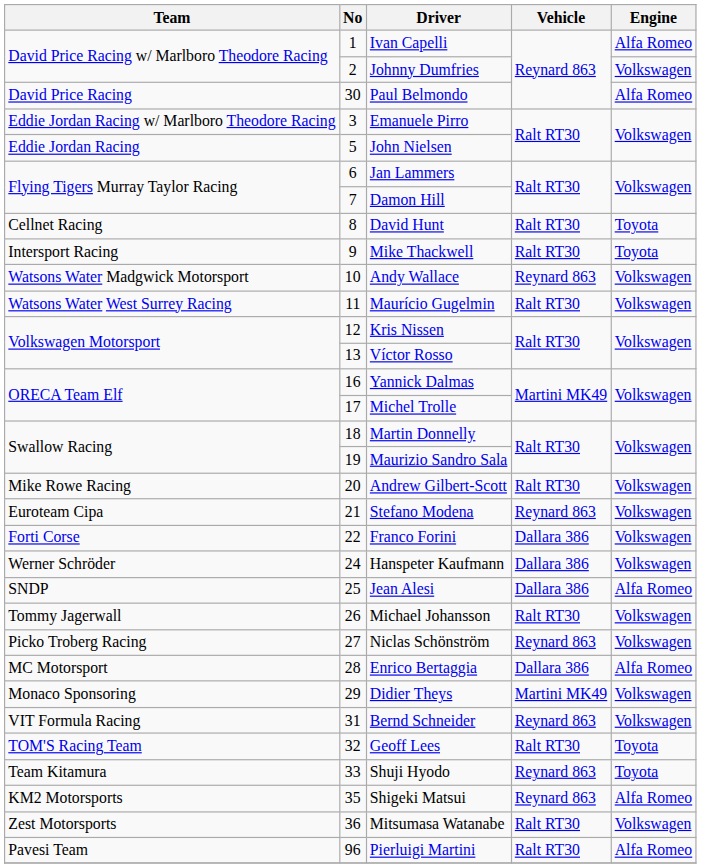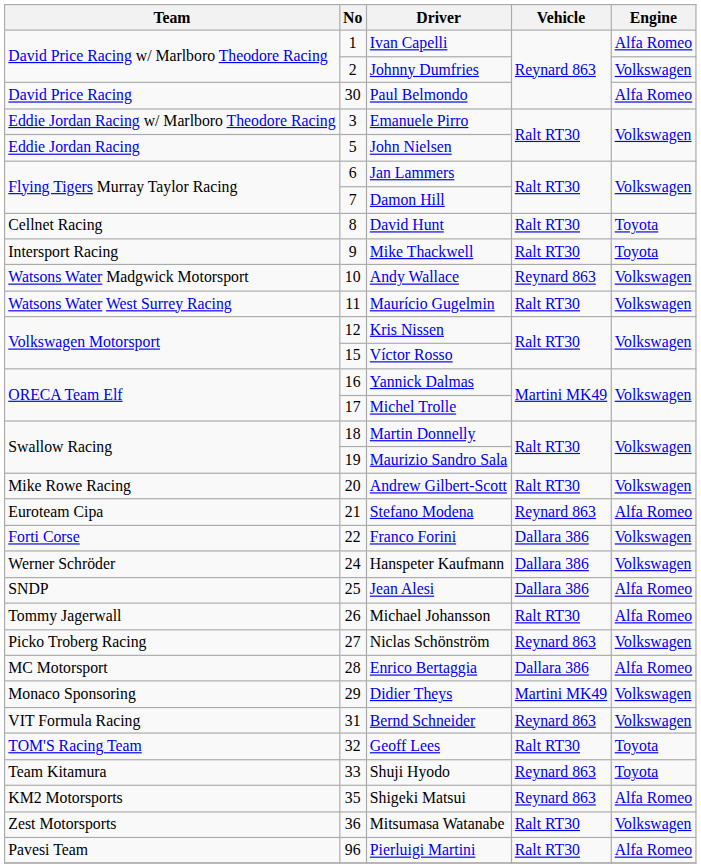 <table class="wikitable" style="font-size: 85%;">
 <tr>
 <th>Team</th>
 <th>No</th>
 <th>Driver</th>
 <th>Vehicle</th>
 <th>Engine</th>
 </tr>
 <tr>
 <td rowspan="2"> <a href='#'>David Price Racing</a> w/ Marlboro <a href='#'>Theodore Racing</a></td>
 <td align=center>1</td>
 <td> <a href='#'>Ivan Capelli</a></td>
 <td rowspan=3><a href='#'>Reynard 863</a></td>
 <td><a href='#'>Alfa Romeo</a></td>
 </tr>
 <tr>
 <td align=center>2</td>
 <td> <a href='#'>Johnny Dumfries</a></td>
 <td><a href='#'>Volkswagen</a></td>
 </tr>
 <tr>
 <td> <a href='#'>David Price Racing</a></td>
 <td align=center>30</td>
 <td> <a href='#'>Paul Belmondo</a></td>
 <td><a href='#'>Alfa Romeo</a></td>
 </tr>
 <tr>
 <td> <a href='#'>Eddie Jordan Racing</a> w/ Marlboro <a href='#'>Theodore Racing</a></td>
 <td align=center>3</td>
 <td> <a href='#'>Emanuele Pirro</a></td>
 <td rowspan=2><a href='#'>Ralt RT30</a></td>
 <td rowspan=2><a href='#'>Volkswagen</a></td>
 </tr>
 <tr>
 <td> <a href='#'>Eddie Jordan Racing</a></td>
 <td align=center>5</td>
 <td> <a href='#'>John Nielsen</a></td>
 </tr>
 <tr>
 <td rowspan=2> <a href='#'>Flying Tigers</a> Murray Taylor Racing</td>
 <td align=center>6</td>
 <td> <a href='#'>Jan Lammers</a></td>
 <td rowspan=2><a href='#'>Ralt RT30</a></td>
 <td rowspan=2><a href='#'>Volkswagen</a></td>
 </tr>
 <tr>
 <td align=center>7</td>
 <td> <a href='#'>Damon Hill</a></td>
 </tr>
 <tr>
 <td> Cellnet Racing</td>
 <td align=center>8</td>
 <td> <a href='#'>David Hunt</a></td>
 <td><a href='#'>Ralt RT30</a></td>
 <td><a href='#'>Toyota</a></td>
 </tr>
 <tr>
 <td> Intersport Racing</td>
 <td align=center>9</td>
 <td> <a href='#'>Mike Thackwell</a></td>
 <td><a href='#'>Ralt RT30</a></td>
 <td><a href='#'>Toyota</a></td>
 </tr>
 <tr>
 <td> <a href='#'>Watsons Water</a> Madgwick Motorsport</td>
 <td align=center>10</td>
 <td> <a href='#'>Andy Wallace</a></td>
 <td><a href='#'>Reynard 863</a></td>
 <td><a href='#'>Volkswagen</a></td>
 </tr>
 <tr>
 <td> <a href='#'>Watsons Water</a> <a href='#'>West Surrey Racing</a></td>
 <td align=center>11</td>
 <td> <a href='#'>Maurício Gugelmin</a></td>
 <td><a href='#'>Ralt RT30</a></td>
 <td><a href='#'>Volkswagen</a></td>
 </tr>
 <tr>
 <td rowspan=2> <a href='#'>Volkswagen Motorsport</a></td>
 <td align=center>12</td>
 <td> <a href='#'>Kris Nissen</a></td>
 <td rowspan=2><a href='#'>Ralt RT30</a></td>
 <td rowspan=2><a href='#'>Volkswagen</a></td>
 </tr>
 <tr>
-<td align=center>13</td>
+<td align=center>15</td>
 <td> <a href='#'>Víctor Rosso</a></td>
 </tr>
 <tr>
 <td rowspan=2> <a href='#'>ORECA Team Elf</a></td>
 <td align=center>16</td>
 <td> <a href='#'>Yannick Dalmas</a></td>
 <td rowspan=2><a href='#'>Martini MK49</a></td>
 <td rowspan=2><a href='#'>Volkswagen</a></td>
 </tr>
 <tr>
 <td align=center>17</td>
 <td> <a href='#'>Michel Trolle</a></td>
 </tr>
 <tr>
 <td rowspan=2> Swallow Racing</td>
 <td align=center>18</td>
 <td> <a href='#'>Martin Donnelly</a></td>
 <td rowspan=2><a href='#'>Ralt RT30</a></td>
 <td rowspan=2><a href='#'>Volkswagen</a></td>
 </tr>
 <tr>
 <td align=center>19</td>
 <td> <a href='#'>Maurizio Sandro Sala</a></td>
 </tr>
 <tr>
 <td> Mike Rowe Racing</td>
 <td align=center>20</td>
 <td> <a href='#'>Andrew Gilbert-Scott</a></td>
 <td><a href='#'>Ralt RT30</a></td>
 <td><a href='#'>Volkswagen</a></td>
 </tr>
 <tr>
 <td> Euroteam Cipa</td>
 <td align=center>21</td>
 <td> <a href='#'>Stefano Modena</a></td>
 <td><a href='#'>Reynard 863</a></td>
-<td><a href='#'>Volkswagen</a></td>
+<td><a href='#'>Alfa Romeo</a></td>
 </tr>
 <tr>
 <td> <a href='#'>Forti Corse</a></td>
 <td align=center>22</td>
 <td> <a href='#'>Franco Forini</a></td>
 <td><a href='#'>Dallara 386</a></td>
 <td><a href='#'>Volkswagen</a></td>
 </tr>
 <tr>
 <td> Werner Schröder</td>
 <td align=center>24</td>
 <td> Hanspeter Kaufmann</td>
 <td><a href='#'>Dallara 386</a></td>
 <td><a href='#'>Volkswagen</a></td>
 </tr>
 <tr>
 <td> SNDP</td>
 <td align=center>25</td>
 <td> <a href='#'>Jean Alesi</a></td>
 <td><a href='#'>Dallara 386</a></td>
 <td><a href='#'>Alfa Romeo</a></td>
 </tr>
 <tr>
 <td> Tommy Jagerwall</td>
 <td align=center>26</td>
 <td> Michael Johansson</td>
 <td><a href='#'>Ralt RT30</a></td>
-<td><a href='#'>Volkswagen</a></td>
+<td><a href='#'>Alfa Romeo</a></td>
 </tr>
 <tr>
 <td> Picko Troberg Racing</td>
 <td align=center>27</td>
 <td> Niclas Schönström</td>
 <td><a href='#'>Reynard 863</a></td>
 <td><a href='#'>Volkswagen</a></td>
 </tr>
 <tr>
 <td> MC Motorsport</td>
 <td align=center>28</td>
 <td> <a href='#'>Enrico Bertaggia</a></td>
 <td><a href='#'>Dallara 386</a></td>
 <td><a href='#'>Alfa Romeo</a></td>
 </tr>
 <tr>
 <td> Monaco Sponsoring</td>
 <td align=center>29</td>
 <td> <a href='#'>Didier Theys</a></td>
 <td><a href='#'>Martini MK49</a></td>
 <td><a href='#'>Volkswagen</a></td>
 </tr>
 <tr>
 <td> VIT Formula Racing</td>
 <td align=center>31</td>
 <td> <a href='#'>Bernd Schneider</a></td>
 <td><a href='#'>Reynard 863</a></td>
 <td><a href='#'>Volkswagen</a></td>
 </tr>
 <tr>
 <td> <a href='#'>TOM'S Racing Team</a></td>
 <td align=center>32</td>
 <td> <a href='#'>Geoff Lees</a></td>
 <td><a href='#'>Ralt RT30</a></td>
 <td><a href='#'>Toyota</a></td>
 </tr>
 <tr>
 <td> Team Kitamura</td>
 <td align=center>33</td>
 <td> Shuji Hyodo</td>
 <td><a href='#'>Reynard 863</a></td>
 <td><a href='#'>Toyota</a></td>
 </tr>
 <tr>
 <td> KM2 Motorsports</td>
 <td align=center>35</td>
 <td> Shigeki Matsui</td>
 <td><a href='#'>Reynard 863</a></td>
 <td><a href='#'>Alfa Romeo</a></td>
 </tr>
 <tr>
 <td> Zest Motorsports</td>
 <td align=center>36</td>
 <td> Mitsumasa Watanabe</td>
 <td><a href='#'>Ralt RT30</a></td>
 <td><a href='#'>Volkswagen</a></td>
 </tr>
 <tr>
 <td> Pavesi Team</td>
 <td align=center>96</td>
 <td> <a href='#'>Pierluigi Martini</a></td>
 <td><a href='#'>Ralt RT30</a></td>
 <td><a href='#'>Alfa Romeo</a></td>
 </tr>
 <tr>
 </tr>
 </table>
